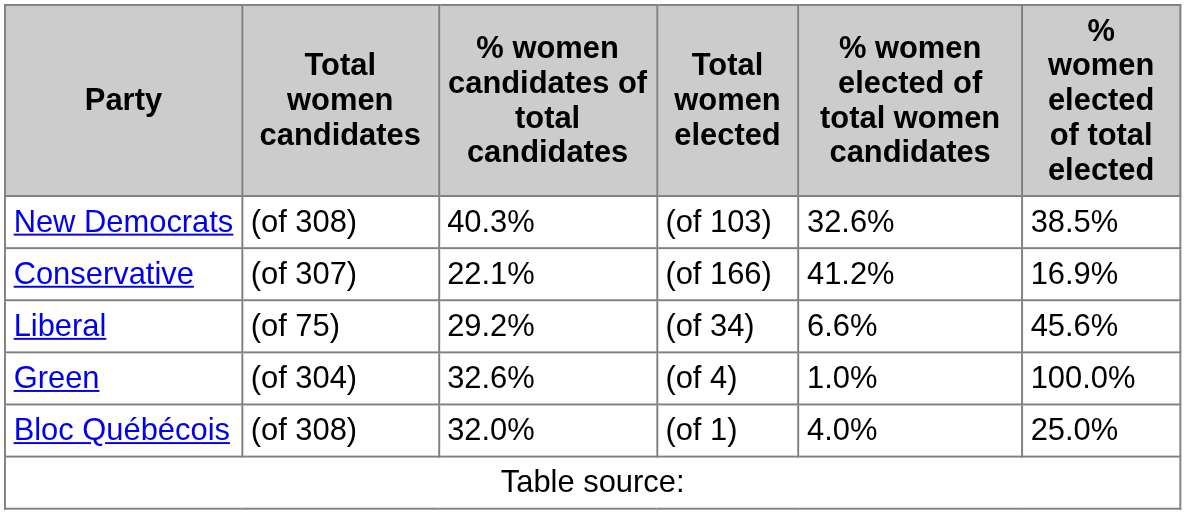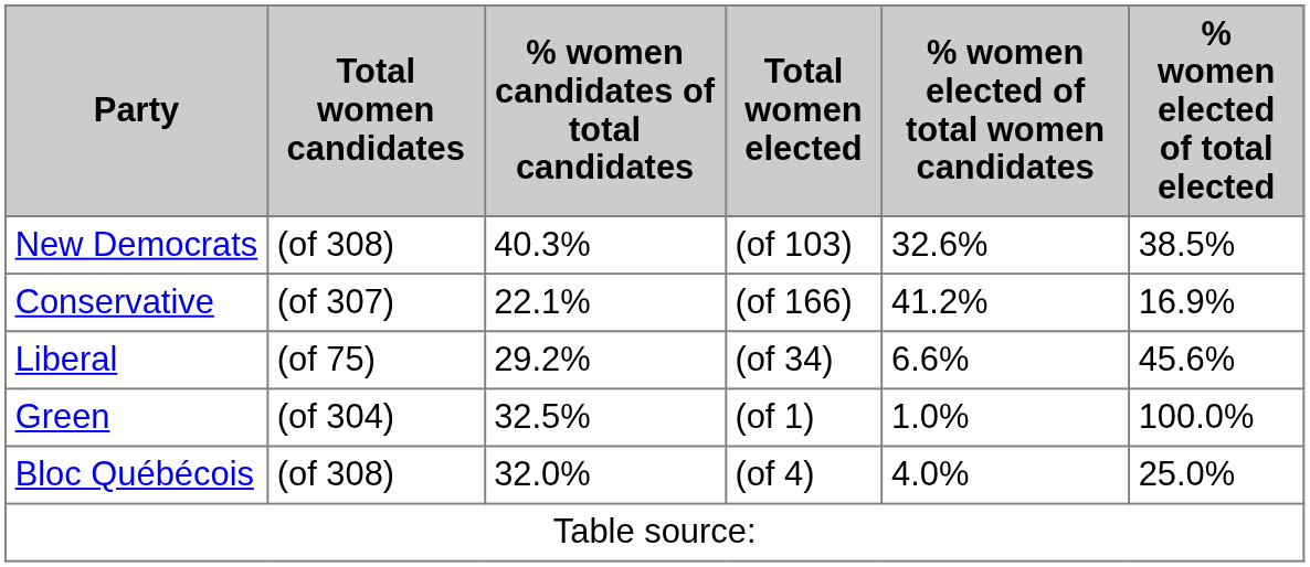 <table border="1" cellpadding="4" width="610" cellspacing="0" style="border-collapse: collapse" class="sortable">
 <tr bgcolor="CCCCCC">
 <th>Party</th>
 <th>Total women candidates</th>
 <th>% women candidates of total candidates</th>
 <th>Total women elected</th>
 <th>% women elected of total women candidates</th>
 <th>% women elected of total elected</th>
 </tr>
 <tr>
 <td><a href='#'>New Democrats</a></td>
 <td> (of 308)</td>
 <td>40.3%</td>
 <td> (of 103)</td>
 <td>32.6%</td>
 <td>38.5%</td>
 </tr>
 <tr>
 <td><a href='#'>Conservative</a></td>
 <td> (of 307)</td>
 <td>22.1%</td>
 <td> (of 166)</td>
 <td>41.2%</td>
 <td>16.9%</td>
 </tr>
 <tr>
 <td><a href='#'>Liberal</a></td>
 <td> (of 75)</td>
 <td>29.2%</td>
 <td> (of 34)</td>
 <td>6.6%</td>
 <td>45.6%</td>
 </tr>
 <tr>
 <td><a href='#'>Green</a></td>
 <td> (of 304)</td>
-<td>32.6%</td>
-<td> (of 4)</td>
+<td>32.5%</td>
+<td> (of 1)</td>
 <td>1.0%</td>
 <td>100.0%</td>
 </tr>
 <tr>
 <td><a href='#'>Bloc&nbsp;Québécois</a></td>
 <td> (of 308)</td>
 <td>32.0%</td>
-<td> (of 1)</td>
+<td> (of 4)</td>
 <td>4.0%</td>
 <td>25.0%</td>
 </tr>
 <tr class="sortbottom">
 <td colspan="6" align="center">Table source:</td>
 </tr>
 </table>
